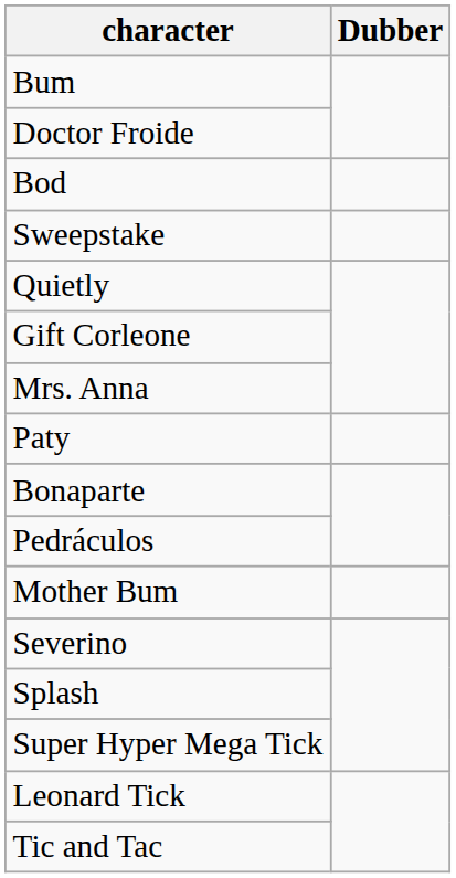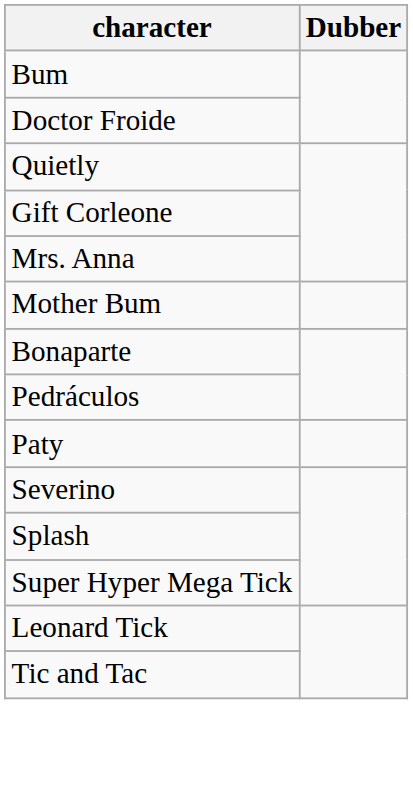 <table class="wikitable">
 <tr>
 <th>character</th>
 <th>Dubber</th>
 </tr>
 <tr>
 <td>Bum</td>
 <td rowspan="2"></td>
 </tr>
 <tr>
 <td>Doctor Froide</td>
 </tr>
 <tr>
-<td>Bod</td>
-<td></td>
-</tr>
-<tr>
-<td>Sweepstake</td>
-<td></td>
-</tr>
-<tr>
 <td>Quietly</td>
 <td rowspan="3"></td>
 </tr>
 <tr>
 <td>Gift Corleone</td>
 </tr>
 <tr>
 <td>Mrs. Anna</td>
 </tr>
 <tr>
-<td>Paty</td>
+<td>Mother Bum</td>
 <td></td>
 </tr>
 <tr>
 <td>Bonaparte</td>
 <td rowspan="2"></td>
 </tr>
 <tr>
 <td>Pedráculos</td>
 </tr>
 <tr>
-<td>Mother Bum</td>
+<td>Paty</td>
 <td></td>
 </tr>
 <tr>
 <td>Severino</td>
 <td rowspan="3"></td>
 </tr>
 <tr>
 <td>Splash</td>
 </tr>
 <tr>
 <td>Super Hyper Mega Tick</td>
 </tr>
 <tr>
 <td>Leonard Tick</td>
 <td rowspan="2"></td>
 </tr>
 <tr>
 <td>Tic and Tac</td>
 </tr>
 </table>
